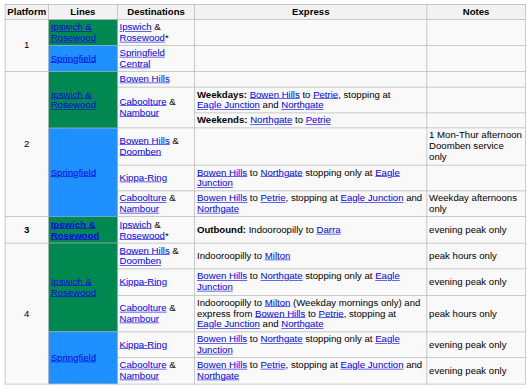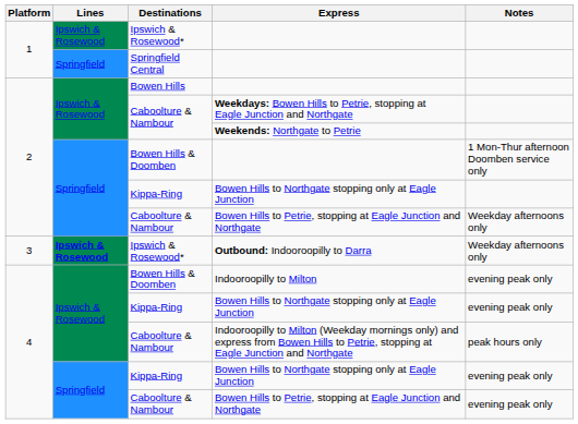 <table class="wikitable" style="float: none; margin: 0.5em; ">
 <tr>
 <th>Platform</th>
 <th>Lines</th>
 <th>Destinations</th>
 <th>Express</th>
 <th>Notes</th>
 </tr>
 <tr>
 <td rowspan="2" style="text-align:center;">1</td>
 <td style=background:#008851><a href='#'><span>Ipswich & Rosewood</span></a></td>
 <td><a href='#'>Ipswich</a> & <a href='#'>Rosewood</a>*</td>
 <td></td>
 <td></td>
 </tr>
 <tr>
 <td style=background:#1e90ff><a href='#'><span>Springfield</span></a></td>
 <td><a href='#'>Springfield Central</a></td>
 <td></td>
 <td></td>
 </tr>
 <tr>
 <td rowspan="6" style="text-align:center;">2</td>
 <td rowspan="3" style=background:#008851><a href='#'><span>Ipswich & Rosewood</span></a></td>
 <td><a href='#'>Bowen Hills</a></td>
 <td></td>
 <td></td>
 </tr>
 <tr>
 <td rowspan="2"><a href='#'>Caboolture</a> & <a href='#'>Nambour</a></td>
 <td><strong>Weekdays:</strong> <a href='#'>Bowen Hills</a> to <a href='#'>Petrie</a>, stopping at <a href='#'>Eagle Junction</a> and <a href='#'>Northgate</a></td>
 <td></td>
 </tr>
 <tr>
 <td><strong>Weekends:</strong> <a href='#'>Northgate</a> to <a href='#'>Petrie</a></td>
 <td></td>
 </tr>
 <tr>
 <td rowspan="3" style=background:#1e90ff><a href='#'><span>Springfield</span></a></td>
 <td><a href='#'>Bowen Hills</a> & <a href='#'>Doomben</a></td>
 <td></td>
 <td>1 Mon-Thur afternoon Doomben service only</td>
 </tr>
 <tr>
 <td><a href='#'>Kippa-Ring</a></td>
 <td><a href='#'>Bowen Hills</a> to <a href='#'>Northgate</a> stopping only at <a href='#'>Eagle Junction</a></td>
 <td></td>
 </tr>
 <tr>
 <td><a href='#'>Caboolture</a> & <a href='#'>Nambour</a></td>
 <td><a href='#'>Bowen Hills</a> to <a href='#'>Petrie</a>, stopping at <a href='#'>Eagle Junction</a> and <a href='#'>Northgate</a></td>
 <td>Weekday afternoons only</td>
 </tr>
 <tr>
-<td rowspan="1" style="text-align:center;"><strong>3</strong></td>
+<td rowspan="1" style="text-align:center;">3</td>
 <td style=background:#008851><strong><a href='#'><span>Ipswich & Rosewood</span></a></strong></td>
 <td><a href='#'>Ipswich</a> & <a href='#'>Rosewood</a>*</td>
 <td><strong>Outbound:</strong> Indooroopilly to <a href='#'>Darra</a></td>
-<td>evening peak only</td>
+<td>Weekday afternoons only</td>
 </tr>
 <tr>
 <td rowspan="6" style="text-align:center;">4</td>
 <td rowspan="3" style=background:#008851><a href='#'><span>Ipswich & Rosewood</span></a></td>
 <td><a href='#'>Bowen Hills</a> & <a href='#'>Doomben</a></td>
 <td>Indooroopilly to <a href='#'>Milton</a></td>
-<td>peak hours only</td>
+<td>evening peak only</td>
 </tr>
 <tr>
 <td><a href='#'>Kippa-Ring</a></td>
 <td><a href='#'>Bowen Hills</a> to <a href='#'>Northgate</a> stopping only at <a href='#'>Eagle Junction</a></td>
 <td>evening peak only</td>
 </tr>
 <tr>
 <td><a href='#'>Caboolture</a> & <a href='#'>Nambour</a></td>
 <td>Indooroopilly to <a href='#'>Milton</a> (Weekday mornings only) and express from <a href='#'>Bowen Hills</a> to <a href='#'>Petrie</a>, stopping at <a href='#'>Eagle Junction</a> and <a href='#'>Northgate</a></td>
 <td>peak hours only</td>
 </tr>
 <tr>
 <td rowspan="2" style=background:#1e90ff><a href='#'><span>Springfield</span></a></td>
 <td><a href='#'>Kippa-Ring</a></td>
 <td><a href='#'>Bowen Hills</a> to <a href='#'>Northgate</a> stopping only at <a href='#'>Eagle Junction</a></td>
 <td>evening peak only</td>
 </tr>
 <tr>
 <td><a href='#'>Caboolture</a> & <a href='#'>Nambour</a></td>
 <td><a href='#'>Bowen Hills</a> to <a href='#'>Petrie</a>, stopping at <a href='#'>Eagle Junction</a> and <a href='#'>Northgate</a></td>
 <td>evening peak only</td>
 </tr>
 </table>
